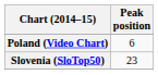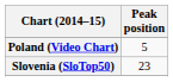 <table class="wikitable sortable plainrowheaders">
 <tr>
 <th scope="col">Chart (2014–15)</th>
 <th scope="col">Peak<br>position</th>
 </tr>
 <tr>
 </tr>
 <tr>
 </tr>
 <tr>
 </tr>
 <tr>
 </tr>
 <tr>
 </tr>
 <tr>
 </tr>
 <tr>
 </tr>
 <tr>
 </tr>
 <tr>
 </tr>
 <tr>
 <th scope="row">Poland (<a href='#'>Video Chart</a>)</th>
-<td align=center>6</td>
+<td align=center>5</td>
 </tr>
 <tr>
 <th scope="row">Slovenia (<a href='#'>SloTop50</a>)</th>
 <td align=center>23</td>
 </tr>
 <tr>
 </tr>
 <tr>
 </tr>
 <tr>
 </tr>
 <tr>
 </tr>
 </table>
